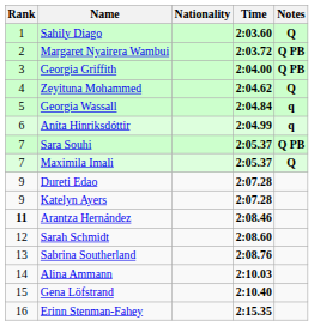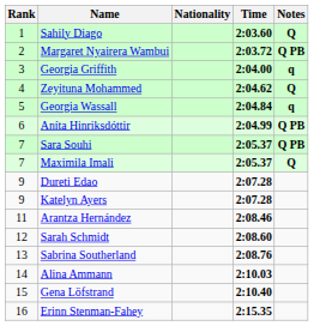 <table class="wikitable sortable" style="text-align:center">
 <tr>
 <th>Rank</th>
 <th>Name</th>
 <th>Nationality</th>
 <th>Time</th>
 <th>Notes</th>
 </tr>
 <tr bgcolor=ccffcc>
 <td>1</td>
 <td align=left><a href='#'>Sahily Diago</a></td>
 <td align=left></td>
 <td><strong>2:03.60</strong></td>
 <td><strong>Q</strong></td>
 </tr>
 <tr bgcolor=ccffcc>
 <td>2</td>
 <td align=left><a href='#'>Margaret Nyairera Wambui</a></td>
 <td align=left></td>
 <td><strong>2:03.72</strong></td>
 <td><strong>Q PB</strong></td>
 </tr>
 <tr bgcolor=ccffcc>
 <td>3</td>
 <td align=left><a href='#'>Georgia Griffith</a></td>
 <td align=left></td>
 <td><strong>2:04.00</strong></td>
-<td><strong>Q PB</strong></td>
+<td><strong>q</strong></td>
 </tr>
 <tr bgcolor=ccffcc>
 <td>4</td>
 <td align=left><a href='#'>Zeyituna Mohammed</a></td>
 <td align=left></td>
 <td><strong>2:04.62</strong></td>
 <td><strong>Q</strong></td>
 </tr>
 <tr bgcolor=ccffcc>
 <td>5</td>
 <td align=left><a href='#'>Georgia Wassall</a></td>
 <td align=left></td>
 <td><strong>2:04.84</strong></td>
 <td><strong>q</strong></td>
 </tr>
 <tr bgcolor=ddffdd>
 <td>6</td>
 <td align=left><a href='#'>Aníta Hinriksdóttir</a></td>
 <td align=left></td>
 <td><strong>2:04.99</strong></td>
-<td><strong>q</strong></td>
+<td><strong>Q PB</strong></td>
 </tr>
 <tr bgcolor=ccffcc>
 <td>7</td>
 <td align=left><a href='#'>Sara Souhi</a></td>
 <td align=left></td>
 <td><strong>2:05.37</strong></td>
 <td><strong>Q PB</strong></td>
 </tr>
 <tr bgcolor=ddffdd>
 <td>7</td>
 <td align=left><a href='#'>Maximila Imali</a></td>
 <td align=left></td>
 <td><strong>2:05.37</strong></td>
 <td><strong>Q</strong></td>
 </tr>
 <tr>
 <td>9</td>
 <td align=left><a href='#'>Dureti Edao</a></td>
 <td align=left></td>
 <td><strong>2:07.28</strong></td>
 <td></td>
 </tr>
 <tr>
 <td>9</td>
 <td align=left><a href='#'>Katelyn Ayers</a></td>
 <td align=left></td>
 <td><strong>2:07.28</strong></td>
 <td></td>
 </tr>
 <tr>
-<td><strong>11</strong></td>
+<td>11</td>
 <td align=left><a href='#'>Arantza Hernández</a></td>
 <td align=left></td>
 <td><strong>2:08.46</strong></td>
 <td></td>
 </tr>
 <tr>
 <td>12</td>
 <td align=left><a href='#'>Sarah Schmidt</a></td>
 <td align=left></td>
 <td><strong>2:08.60</strong></td>
 <td></td>
 </tr>
 <tr>
 <td>13</td>
 <td align=left><a href='#'>Sabrina Southerland</a></td>
 <td align=left></td>
 <td><strong>2:08.76</strong></td>
 <td></td>
 </tr>
 <tr>
 <td>14</td>
 <td align=left><a href='#'>Alina Ammann</a></td>
 <td align=left></td>
 <td><strong>2:10.03</strong></td>
 <td></td>
 </tr>
 <tr>
 <td>15</td>
 <td align=left><a href='#'>Gena Löfstrand</a></td>
 <td align=left></td>
 <td><strong>2:10.40</strong></td>
 <td></td>
 </tr>
 <tr>
 <td>16</td>
 <td align=left><a href='#'>Erinn Stenman-Fahey</a></td>
 <td align=left></td>
 <td><strong>2:15.35</strong></td>
 <td></td>
 </tr>
 </table>
